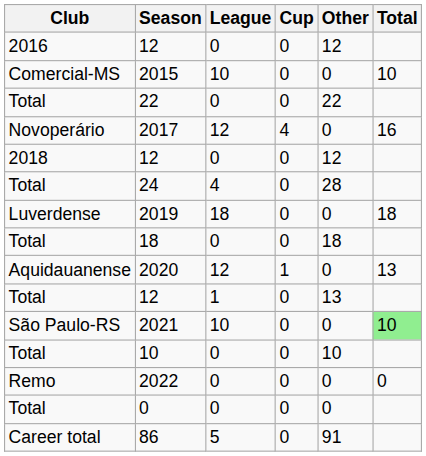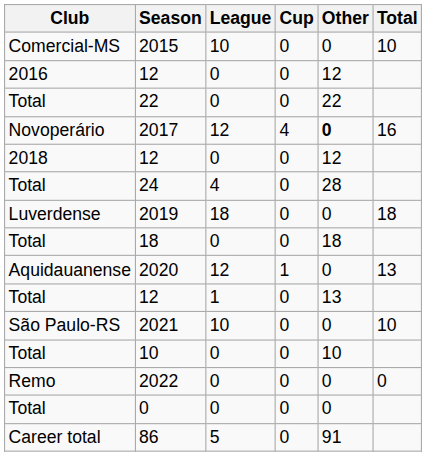 <table class="wikitable">
 <tr>
 <th>Club</th>
 <th>Season</th>
 <th>League</th>
 <th>Cup</th>
 <th>Other</th>
 <th>Total</th>
 </tr>
 <tr>
+<td>Comercial-MS</td>
+<td>2015</td>
+<td>10</td>
+<td>0</td>
+<td>0</td>
+<td>10</td>
+</tr>
+<tr>
 <td>2016</td>
 <td>12</td>
 <td>0</td>
 <td>0</td>
 <td>12</td>
 <td></td>
-</tr>
-<tr>
-<td>Comercial-MS</td>
-<td>2015</td>
-<td>10</td>
-<td>0</td>
-<td>0</td>
-<td>10</td>
 </tr>
 <tr>
 <td>Total</td>
 <td>22</td>
 <td>0</td>
 <td>0</td>
 <td>22</td>
 <td></td>
 </tr>
 <tr>
 <td>Novoperário</td>
 <td>2017</td>
 <td>12</td>
 <td>4</td>
-<td>0</td>
+<td><strong>0</strong></td>
 <td>16</td>
 </tr>
 <tr>
 <td>2018</td>
 <td>12</td>
 <td>0</td>
 <td>0</td>
 <td>12</td>
 <td></td>
 </tr>
 <tr>
 <td>Total</td>
 <td>24</td>
 <td>4</td>
 <td>0</td>
 <td>28</td>
 <td></td>
 </tr>
 <tr>
 <td>Luverdense</td>
 <td>2019</td>
 <td>18</td>
 <td>0</td>
 <td>0</td>
 <td>18</td>
 </tr>
 <tr>
 <td>Total</td>
 <td>18</td>
 <td>0</td>
 <td>0</td>
 <td>18</td>
 <td></td>
 </tr>
 <tr>
 <td>Aquidauanense</td>
 <td>2020</td>
 <td>12</td>
 <td>1</td>
 <td>0</td>
 <td>13</td>
 </tr>
 <tr>
 <td>Total</td>
 <td>12</td>
 <td>1</td>
 <td>0</td>
 <td>13</td>
 <td></td>
 </tr>
 <tr>
 <td>São Paulo-RS</td>
 <td>2021</td>
 <td>10</td>
 <td>0</td>
 <td>0</td>
-<td style="background: lightgreen;">10</td>
+<td>10</td>
 </tr>
 <tr>
 <td>Total</td>
 <td>10</td>
 <td>0</td>
 <td>0</td>
 <td>10</td>
 <td></td>
 </tr>
 <tr>
 <td>Remo</td>
 <td>2022</td>
 <td>0</td>
 <td>0</td>
 <td>0</td>
 <td>0</td>
 </tr>
 <tr>
 <td>Total</td>
 <td>0</td>
 <td>0</td>
 <td>0</td>
 <td>0</td>
 <td></td>
 </tr>
 <tr>
 <td>Career total</td>
 <td>86</td>
 <td>5</td>
 <td>0</td>
 <td>91</td>
 </tr>
 </table>
